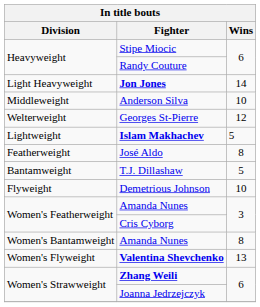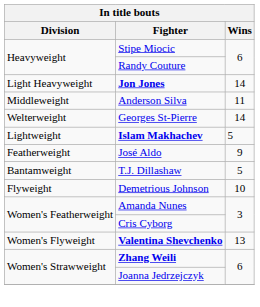 <table id="Wins_most_bouts_div_title" class=wikitable>
 <tr>
 <th colspan=3>In title bouts</th>
 </tr>
 <tr>
 <th>Division</th>
 <th>Fighter</th>
 <th>Wins</th>
 </tr>
 <tr>
 <td rowspan=2>Heavyweight</td>
 <td> <a href='#'>Stipe Miocic</a></td>
 <td rowspan=2 align=center>6</td>
 </tr>
 <tr>
 <td> <a href='#'>Randy Couture</a></td>
 </tr>
 <tr>
 <td>Light Heavyweight</td>
 <td><strong> <a href='#'>Jon Jones</a></strong></td>
 <td align=center>14</td>
 </tr>
 <tr>
 <td>Middleweight</td>
 <td> <a href='#'>Anderson Silva</a></td>
-<td align=center>10</td>
+<td align=center>11</td>
 </tr>
 <tr>
 <td>Welterweight</td>
 <td> <a href='#'>Georges St-Pierre</a></td>
-<td align=center>12</td>
+<td align=center>14</td>
 </tr>
 <tr>
 <td>Lightweight</td>
 <td><strong> <a href='#'>Islam Makhachev</a></strong></td>
 <td>5</td>
 </tr>
 <tr>
 <td>Featherweight</td>
 <td> <a href='#'>José Aldo</a></td>
-<td align=center>8</td>
+<td align=center>9</td>
 </tr>
 <tr>
 <td>Bantamweight</td>
 <td> <a href='#'>T.J. Dillashaw</a></td>
 <td align=center>5</td>
 </tr>
 <tr>
 <td>Flyweight</td>
 <td> <a href='#'>Demetrious Johnson</a></td>
 <td align=center>10</td>
 </tr>
 <tr>
 <td rowspan=2>Women's Featherweight</td>
 <td> <a href='#'>Amanda Nunes</a></td>
 <td rowspan=2 align=center>3</td>
 </tr>
 <tr>
 <td> <a href='#'>Cris Cyborg</a></td>
 </tr>
 <tr>
-<td>Women's Bantamweight</td>
-<td> <a href='#'>Amanda Nunes</a></td>
-<td align=center>8</td>
-</tr>
-<tr>
 <td>Women's Flyweight</td>
 <td><strong> <a href='#'>Valentina Shevchenko</a></strong></td>
 <td align=center>13</td>
 </tr>
 <tr>
 <td rowspan=2>Women's Strawweight</td>
 <td><strong> <a href='#'>Zhang Weili</a></strong></td>
 <td rowspan=2 align=center>6</td>
 </tr>
 <tr>
 <td> <a href='#'>Joanna Jedrzejczyk</a></td>
 </tr>
 <tr>
 </tr>
 </table>
